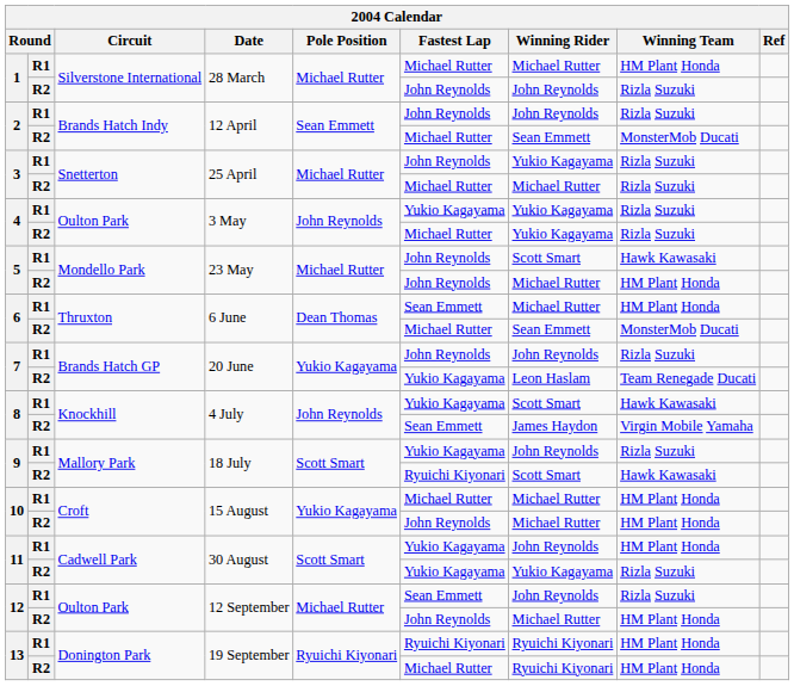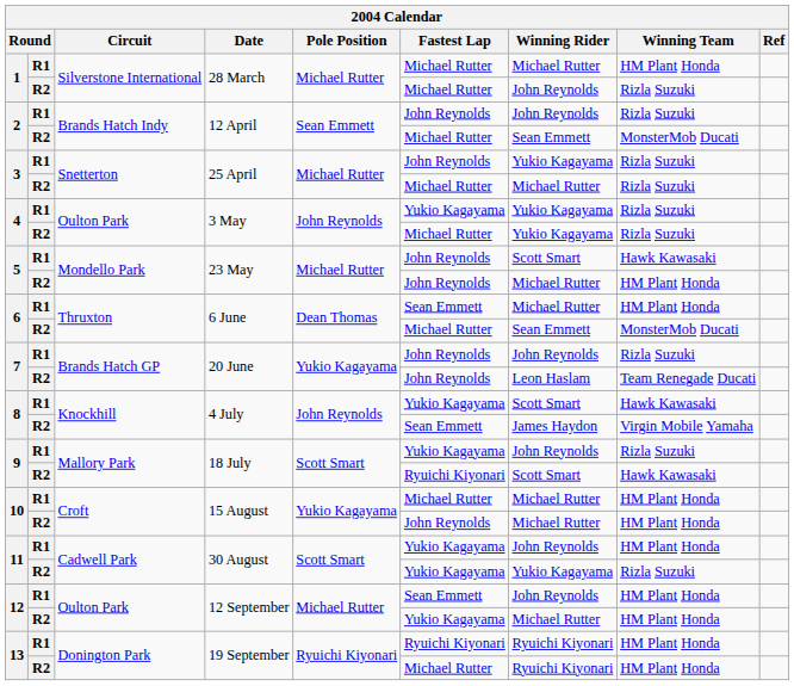 <table class="wikitable" style="font-size: 85%">
 <tr>
 <th colspan=9>2004 Calendar</th>
 </tr>
 <tr>
 <th colspan=2>Round</th>
 <th>Circuit</th>
 <th>Date</th>
 <th>Pole Position</th>
 <th>Fastest Lap</th>
 <th>Winning Rider</th>
 <th>Winning Team</th>
 <th>Ref</th>
 </tr>
 <tr>
 <th rowspan=2>1</th>
 <th>R1</th>
 <td rowspan=2> <a href='#'>Silverstone International</a></td>
 <td rowspan=2>28 March</td>
 <td rowspan=2> <a href='#'>Michael Rutter</a></td>
 <td> <a href='#'>Michael Rutter</a></td>
 <td> <a href='#'>Michael Rutter</a></td>
 <td><a href='#'>HM Plant</a> <a href='#'>Honda</a></td>
 <td></td>
 </tr>
 <tr>
 <th>R2</th>
-<td> <a href='#'>John Reynolds</a></td>
+<td> <a href='#'>Michael Rutter</a></td>
 <td> <a href='#'>John Reynolds</a></td>
 <td><a href='#'>Rizla</a> <a href='#'>Suzuki</a></td>
 <td></td>
 </tr>
 <tr>
 <th rowspan=2>2</th>
 <th>R1</th>
 <td rowspan=2> <a href='#'>Brands Hatch Indy</a></td>
 <td rowspan=2>12 April</td>
 <td rowspan=2> <a href='#'>Sean Emmett</a></td>
 <td> <a href='#'>John Reynolds</a></td>
 <td> <a href='#'>John Reynolds</a></td>
 <td><a href='#'>Rizla</a> <a href='#'>Suzuki</a></td>
 <td></td>
 </tr>
 <tr>
 <th>R2</th>
 <td> <a href='#'>Michael Rutter</a></td>
 <td> <a href='#'>Sean Emmett</a></td>
 <td><a href='#'>MonsterMob</a> <a href='#'>Ducati</a></td>
 <td></td>
 </tr>
 <tr>
 <th rowspan=2>3</th>
 <th>R1</th>
 <td rowspan=2> <a href='#'>Snetterton</a></td>
 <td rowspan=2>25 April</td>
 <td rowspan=2> <a href='#'>Michael Rutter</a></td>
 <td> <a href='#'>John Reynolds</a></td>
 <td> <a href='#'>Yukio Kagayama</a></td>
 <td><a href='#'>Rizla</a> <a href='#'>Suzuki</a></td>
 <td></td>
 </tr>
 <tr>
 <th>R2</th>
 <td> <a href='#'>Michael Rutter</a></td>
 <td> <a href='#'>Michael Rutter</a></td>
 <td><a href='#'>Rizla</a> <a href='#'>Suzuki</a></td>
 <td></td>
 </tr>
 <tr>
 <th rowspan=2>4</th>
 <th>R1</th>
 <td rowspan=2> <a href='#'>Oulton Park</a></td>
 <td rowspan=2>3 May</td>
 <td rowspan=2> <a href='#'>John Reynolds</a></td>
 <td> <a href='#'>Yukio Kagayama</a></td>
 <td> <a href='#'>Yukio Kagayama</a></td>
 <td><a href='#'>Rizla</a> <a href='#'>Suzuki</a></td>
 <td></td>
 </tr>
 <tr>
 <th>R2</th>
 <td> <a href='#'>Michael Rutter</a></td>
 <td> <a href='#'>Yukio Kagayama</a></td>
 <td><a href='#'>Rizla</a> <a href='#'>Suzuki</a></td>
 <td></td>
 </tr>
 <tr>
 <th rowspan=2>5</th>
 <th>R1</th>
 <td rowspan=2> <a href='#'>Mondello Park</a></td>
 <td rowspan=2>23 May</td>
 <td rowspan=2> <a href='#'>Michael Rutter</a></td>
 <td> <a href='#'>John Reynolds</a></td>
 <td> <a href='#'>Scott Smart</a></td>
 <td><a href='#'>Hawk Kawasaki</a></td>
 <td></td>
 </tr>
 <tr>
 <th>R2</th>
 <td> <a href='#'>John Reynolds</a></td>
 <td> <a href='#'>Michael Rutter</a></td>
 <td><a href='#'>HM Plant</a> <a href='#'>Honda</a></td>
 <td></td>
 </tr>
 <tr>
 <th rowspan=2>6</th>
 <th>R1</th>
 <td rowspan=2> <a href='#'>Thruxton</a></td>
 <td rowspan=2>6 June</td>
 <td rowspan=2> <a href='#'>Dean Thomas</a></td>
 <td> <a href='#'>Sean Emmett</a></td>
 <td> <a href='#'>Michael Rutter</a></td>
 <td><a href='#'>HM Plant</a> <a href='#'>Honda</a></td>
 <td></td>
 </tr>
 <tr>
 <th>R2</th>
 <td> <a href='#'>Michael Rutter</a></td>
 <td> <a href='#'>Sean Emmett</a></td>
 <td><a href='#'>MonsterMob</a> <a href='#'>Ducati</a></td>
 <td></td>
 </tr>
 <tr>
 <th rowspan=2>7</th>
 <th>R1</th>
 <td rowspan=2> <a href='#'>Brands Hatch GP</a></td>
 <td rowspan=2>20 June</td>
 <td rowspan=2> <a href='#'>Yukio Kagayama</a></td>
 <td> <a href='#'>John Reynolds</a></td>
 <td> <a href='#'>John Reynolds</a></td>
 <td><a href='#'>Rizla</a> <a href='#'>Suzuki</a></td>
 <td></td>
 </tr>
 <tr>
 <th>R2</th>
-<td> <a href='#'>Yukio Kagayama</a></td>
+<td> <a href='#'>John Reynolds</a></td>
 <td> <a href='#'>Leon Haslam</a></td>
 <td><a href='#'>Team Renegade</a> <a href='#'>Ducati</a></td>
 <td></td>
 </tr>
 <tr>
 <th rowspan=2>8</th>
 <th>R1</th>
 <td rowspan=2> <a href='#'>Knockhill</a></td>
 <td rowspan=2>4 July</td>
 <td rowspan=2> <a href='#'>John Reynolds</a></td>
 <td> <a href='#'>Yukio Kagayama</a></td>
 <td> <a href='#'>Scott Smart</a></td>
 <td><a href='#'>Hawk Kawasaki</a></td>
 <td></td>
 </tr>
 <tr>
 <th>R2</th>
 <td> <a href='#'>Sean Emmett</a></td>
 <td> <a href='#'>James Haydon</a></td>
 <td><a href='#'>Virgin Mobile</a> <a href='#'>Yamaha</a></td>
 <td></td>
 </tr>
 <tr>
 <th rowspan=2>9</th>
 <th>R1</th>
 <td rowspan=2> <a href='#'>Mallory Park</a></td>
 <td rowspan=2>18 July</td>
 <td rowspan=2> <a href='#'>Scott Smart</a></td>
 <td> <a href='#'>Yukio Kagayama</a></td>
 <td> <a href='#'>John Reynolds</a></td>
 <td><a href='#'>Rizla</a> <a href='#'>Suzuki</a></td>
 <td></td>
 </tr>
 <tr>
 <th>R2</th>
 <td> <a href='#'>Ryuichi Kiyonari</a></td>
 <td> <a href='#'>Scott Smart</a></td>
 <td><a href='#'>Hawk Kawasaki</a></td>
 <td></td>
 </tr>
 <tr>
 <th rowspan=2>10</th>
 <th>R1</th>
 <td rowspan=2> <a href='#'>Croft</a></td>
 <td rowspan=2>15 August</td>
 <td rowspan=2> <a href='#'>Yukio Kagayama</a></td>
 <td> <a href='#'>Michael Rutter</a></td>
 <td> <a href='#'>Michael Rutter</a></td>
 <td><a href='#'>HM Plant</a> <a href='#'>Honda</a></td>
 <td></td>
 </tr>
 <tr>
 <th>R2</th>
 <td> <a href='#'>John Reynolds</a></td>
 <td> <a href='#'>Michael Rutter</a></td>
 <td><a href='#'>HM Plant</a> <a href='#'>Honda</a></td>
 <td></td>
 </tr>
 <tr>
 <th rowspan=2>11</th>
 <th>R1</th>
 <td rowspan=2> <a href='#'>Cadwell Park</a></td>
 <td rowspan=2>30 August</td>
 <td rowspan=2> <a href='#'>Scott Smart</a></td>
 <td> <a href='#'>Yukio Kagayama</a></td>
 <td> <a href='#'>John Reynolds</a></td>
 <td><a href='#'>HM Plant</a> <a href='#'>Honda</a></td>
 <td></td>
 </tr>
 <tr>
 <th>R2</th>
 <td> <a href='#'>Yukio Kagayama</a></td>
 <td> <a href='#'>Yukio Kagayama</a></td>
 <td><a href='#'>Rizla</a> <a href='#'>Suzuki</a></td>
 <td></td>
 </tr>
 <tr>
 <th rowspan=2>12</th>
 <th>R1</th>
 <td rowspan=2> <a href='#'>Oulton Park</a></td>
 <td rowspan=2>12 September</td>
 <td rowspan=2> <a href='#'>Michael Rutter</a></td>
 <td> <a href='#'>Sean Emmett</a></td>
 <td> <a href='#'>John Reynolds</a></td>
-<td><a href='#'>Rizla</a> <a href='#'>Suzuki</a></td>
+<td><a href='#'>HM Plant</a> <a href='#'>Honda</a></td>
 <td></td>
 </tr>
 <tr>
 <th>R2</th>
-<td> <a href='#'>John Reynolds</a></td>
+<td> <a href='#'>Yukio Kagayama</a></td>
 <td> <a href='#'>Michael Rutter</a></td>
 <td><a href='#'>HM Plant</a> <a href='#'>Honda</a></td>
 <td></td>
 </tr>
 <tr>
 <th rowspan=2>13</th>
 <th>R1</th>
 <td rowspan=2> <a href='#'>Donington Park</a></td>
 <td rowspan=2>19 September</td>
 <td rowspan=2> <a href='#'>Ryuichi Kiyonari</a></td>
 <td> <a href='#'>Ryuichi Kiyonari</a></td>
 <td> <a href='#'>Ryuichi Kiyonari</a></td>
 <td><a href='#'>HM Plant</a> <a href='#'>Honda</a></td>
 <td></td>
 </tr>
 <tr>
 <th>R2</th>
 <td> <a href='#'>Michael Rutter</a></td>
 <td> <a href='#'>Ryuichi Kiyonari</a></td>
 <td><a href='#'>HM Plant</a> <a href='#'>Honda</a></td>
 <td></td>
 </tr>
 </table>
